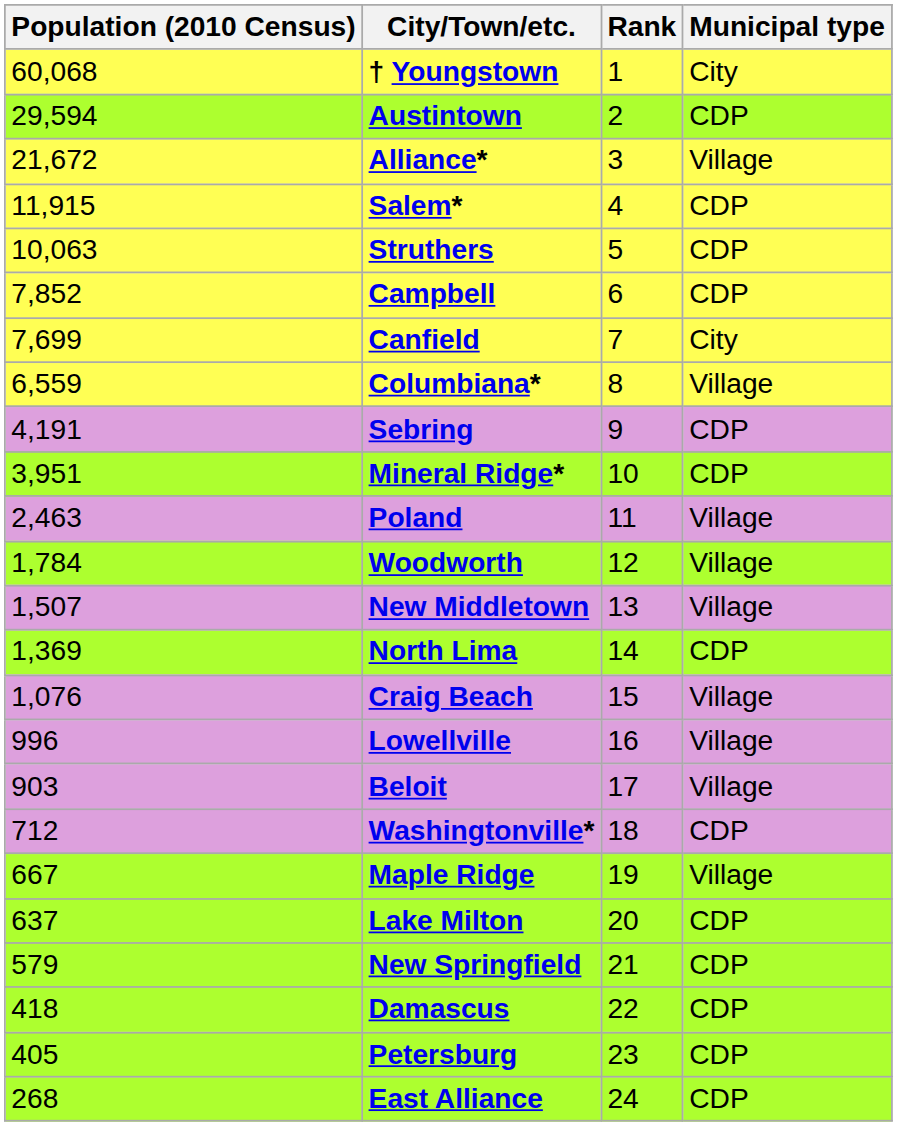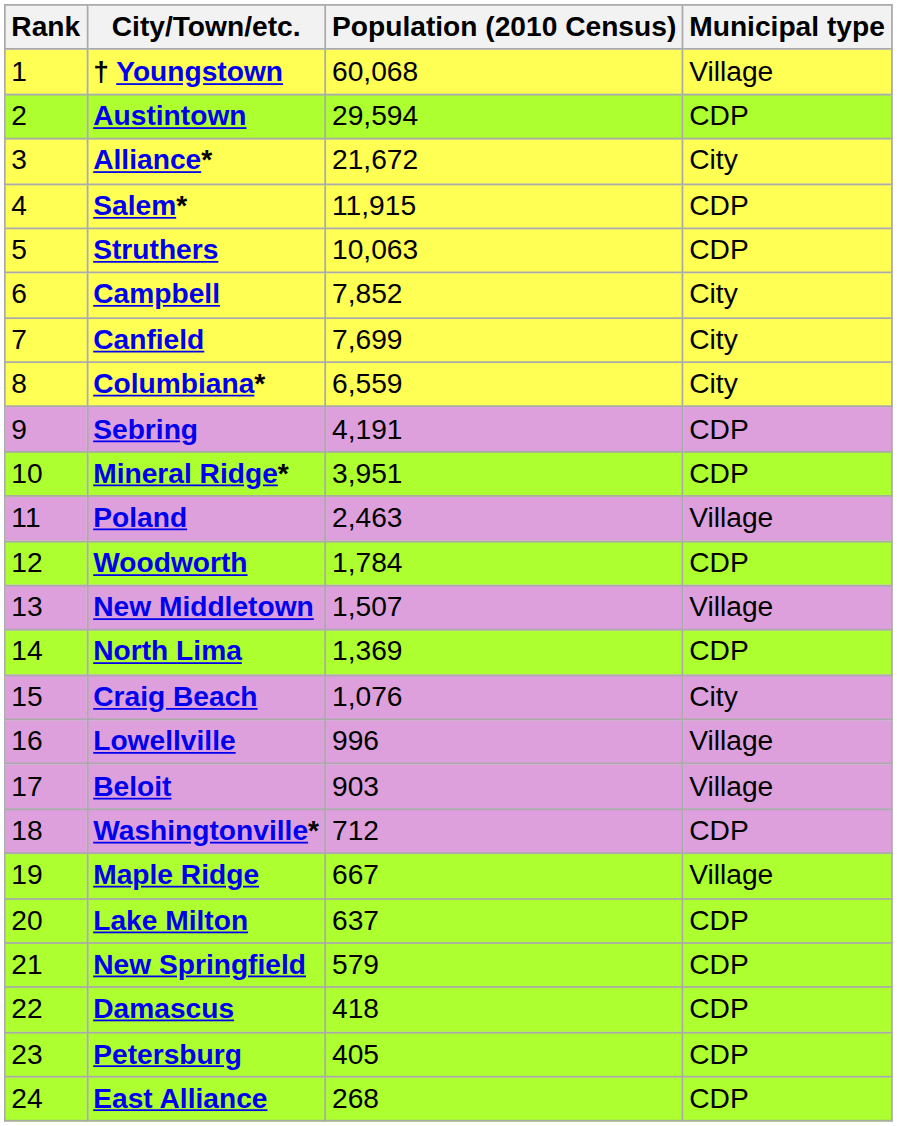 <table class="wikitable sortable">
 <tr>
+<th>Rank</th>
+<th>City/Town/etc.</th>
 <th>Population (2010 Census)</th>
-<th>City/Town/etc.</th>
-<th>Rank</th>
 <th>Municipal type</th>
 </tr>
 <tr style="background-color:#FFFF54;">
+<td>1</td>
+<td><strong>† <a href='#'>Youngstown</a></strong></td>
 <td>60,068</td>
-<td><strong>† <a href='#'>Youngstown</a></strong></td>
-<td>1</td>
-<td>City</td>
+<td>Village</td>
 </tr>
 <tr style="background-color:#ADFF2F;">
+<td>2</td>
+<td><strong><a href='#'>Austintown</a></strong></td>
 <td>29,594</td>
-<td><strong><a href='#'>Austintown</a></strong></td>
-<td>2</td>
 <td>CDP</td>
 </tr>
 <tr style="background-color:#FFFF54;">
+<td>3</td>
+<td><strong><a href='#'>Alliance</a>*</strong></td>
 <td>21,672</td>
-<td><strong><a href='#'>Alliance</a>*</strong></td>
-<td>3</td>
-<td>Village</td>
+<td>City</td>
 </tr>
 <tr style="background-color:#FFFF54;">
+<td>4</td>
+<td><strong><a href='#'>Salem</a>*</strong></td>
 <td>11,915</td>
-<td><strong><a href='#'>Salem</a>*</strong></td>
-<td>4</td>
 <td>CDP</td>
 </tr>
 <tr style="background-color:#FFFF54;">
+<td>5</td>
+<td><strong><a href='#'>Struthers</a></strong></td>
 <td>10,063</td>
-<td><strong><a href='#'>Struthers</a></strong></td>
-<td>5</td>
 <td>CDP</td>
 </tr>
 <tr style="background-color:#FFFF54;">
+<td>6</td>
+<td><strong><a href='#'>Campbell</a></strong></td>
 <td>7,852</td>
-<td><strong><a href='#'>Campbell</a></strong></td>
-<td>6</td>
-<td>CDP</td>
-</tr>
-<tr style="background-color:#FFFF54;">
-<td>7,699</td>
-<td><strong><a href='#'>Canfield</a></strong></td>
-<td>7</td>
 <td>City</td>
 </tr>
 <tr style="background-color:#FFFF54;">
+<td>7</td>
+<td><strong><a href='#'>Canfield</a></strong></td>
+<td>7,699</td>
+<td>City</td>
+</tr>
+<tr style="background-color:#FFFF54;">
+<td>8</td>
+<td><strong><a href='#'>Columbiana</a>*</strong></td>
 <td>6,559</td>
-<td><strong><a href='#'>Columbiana</a>*</strong></td>
-<td>8</td>
+<td>City</td>
+</tr>
+<tr style="background-color:#DDA0DD;">
+<td>9</td>
+<td><strong><a href='#'>Sebring</a></strong></td>
+<td>4,191</td>
+<td>CDP</td>
+</tr>
+<tr style="background-color:#ADFF2F;">
+<td>10</td>
+<td><strong><a href='#'>Mineral Ridge</a>*</strong></td>
+<td>3,951</td>
+<td>CDP</td>
+</tr>
+<tr style="background-color:#DDA0DD;">
+<td>11</td>
+<td><strong><a href='#'>Poland</a></strong></td>
+<td>2,463</td>
+<td>Village</td>
+</tr>
+<tr style="background-color:#ADFF2F;">
+<td>12</td>
+<td><strong><a href='#'>Woodworth</a></strong></td>
+<td>1,784</td>
+<td>CDP</td>
+</tr>
+<tr style="background-color:#DDA0DD;">
+<td>13</td>
+<td><strong><a href='#'>New Middletown</a></strong></td>
+<td>1,507</td>
+<td>Village</td>
+</tr>
+<tr style="background-color:#ADFF2F;">
+<td>14</td>
+<td><strong><a href='#'>North Lima</a></strong></td>
+<td>1,369</td>
+<td>CDP</td>
+</tr>
+<tr style="background-color:#DDA0DD;">
+<td>15</td>
+<td><strong><a href='#'>Craig Beach</a></strong></td>
+<td>1,076</td>
+<td>City</td>
+</tr>
+<tr style="background-color:#DDA0DD;">
+<td>16</td>
+<td><strong><a href='#'>Lowellville</a></strong></td>
+<td>996</td>
 <td>Village</td>
 </tr>
 <tr style="background-color:#DDA0DD;">
-<td>4,191</td>
-<td><strong><a href='#'>Sebring</a></strong></td>
-<td>9</td>
+<td>17</td>
+<td><strong><a href='#'>Beloit</a></strong></td>
+<td>903</td>
+<td>Village</td>
+</tr>
+<tr style="background-color:#DDA0DD;">
+<td>18</td>
+<td><strong><a href='#'>Washingtonville</a>*</strong></td>
+<td>712</td>
 <td>CDP</td>
 </tr>
 <tr style="background-color:#ADFF2F;">
-<td>3,951</td>
-<td><strong><a href='#'>Mineral Ridge</a>*</strong></td>
-<td>10</td>
-<td>CDP</td>
-</tr>
-<tr style="background-color:#DDA0DD;">
-<td>2,463</td>
-<td><strong><a href='#'>Poland</a></strong></td>
-<td>11</td>
+<td>19</td>
+<td><strong><a href='#'>Maple Ridge</a></strong></td>
+<td>667</td>
 <td>Village</td>
 </tr>
 <tr style="background-color:#ADFF2F;">
-<td>1,784</td>
-<td><strong><a href='#'>Woodworth</a></strong></td>
-<td>12</td>
-<td>Village</td>
-</tr>
-<tr style="background-color:#DDA0DD;">
-<td>1,507</td>
-<td><strong><a href='#'>New Middletown</a></strong></td>
-<td>13</td>
-<td>Village</td>
-</tr>
-<tr style="background-color:#ADFF2F;">
-<td>1,369</td>
-<td><strong><a href='#'>North Lima</a></strong></td>
-<td>14</td>
-<td>CDP</td>
-</tr>
-<tr style="background-color:#DDA0DD;">
-<td>1,076</td>
-<td><strong><a href='#'>Craig Beach</a></strong></td>
-<td>15</td>
-<td>Village</td>
-</tr>
-<tr style="background-color:#DDA0DD;">
-<td>996</td>
-<td><strong><a href='#'>Lowellville</a></strong></td>
-<td>16</td>
-<td>Village</td>
-</tr>
-<tr style="background-color:#DDA0DD;">
-<td>903</td>
-<td><strong><a href='#'>Beloit</a></strong></td>
-<td>17</td>
-<td>Village</td>
-</tr>
-<tr style="background-color:#DDA0DD;">
-<td>712</td>
-<td><strong><a href='#'>Washingtonville</a>*</strong></td>
-<td>18</td>
+<td>20</td>
+<td><strong><a href='#'>Lake Milton</a></strong></td>
+<td>637</td>
 <td>CDP</td>
 </tr>
 <tr style="background-color:#ADFF2F;">
-<td>667</td>
-<td><strong><a href='#'>Maple Ridge</a></strong></td>
-<td>19</td>
-<td>Village</td>
-</tr>
-<tr style="background-color:#ADFF2F;">
-<td>637</td>
-<td><strong><a href='#'>Lake Milton</a></strong></td>
-<td>20</td>
+<td>21</td>
+<td><strong><a href='#'>New Springfield</a></strong></td>
+<td>579</td>
 <td>CDP</td>
 </tr>
 <tr style="background-color:#ADFF2F;">
-<td>579</td>
-<td><strong><a href='#'>New Springfield</a></strong></td>
-<td>21</td>
+<td>22</td>
+<td><strong><a href='#'>Damascus</a></strong></td>
+<td>418</td>
 <td>CDP</td>
 </tr>
 <tr style="background-color:#ADFF2F;">
-<td>418</td>
-<td><strong><a href='#'>Damascus</a></strong></td>
-<td>22</td>
+<td>23</td>
+<td><strong><a href='#'>Petersburg</a></strong></td>
+<td>405</td>
 <td>CDP</td>
 </tr>
 <tr style="background-color:#ADFF2F;">
-<td>405</td>
-<td><strong><a href='#'>Petersburg</a></strong></td>
-<td>23</td>
-<td>CDP</td>
-</tr>
-<tr style="background-color:#ADFF2F;">
+<td>24</td>
+<td><strong><a href='#'>East Alliance</a></strong></td>
 <td>268</td>
-<td><strong><a href='#'>East Alliance</a></strong></td>
-<td>24</td>
 <td>CDP</td>
 </tr>
 </table>
